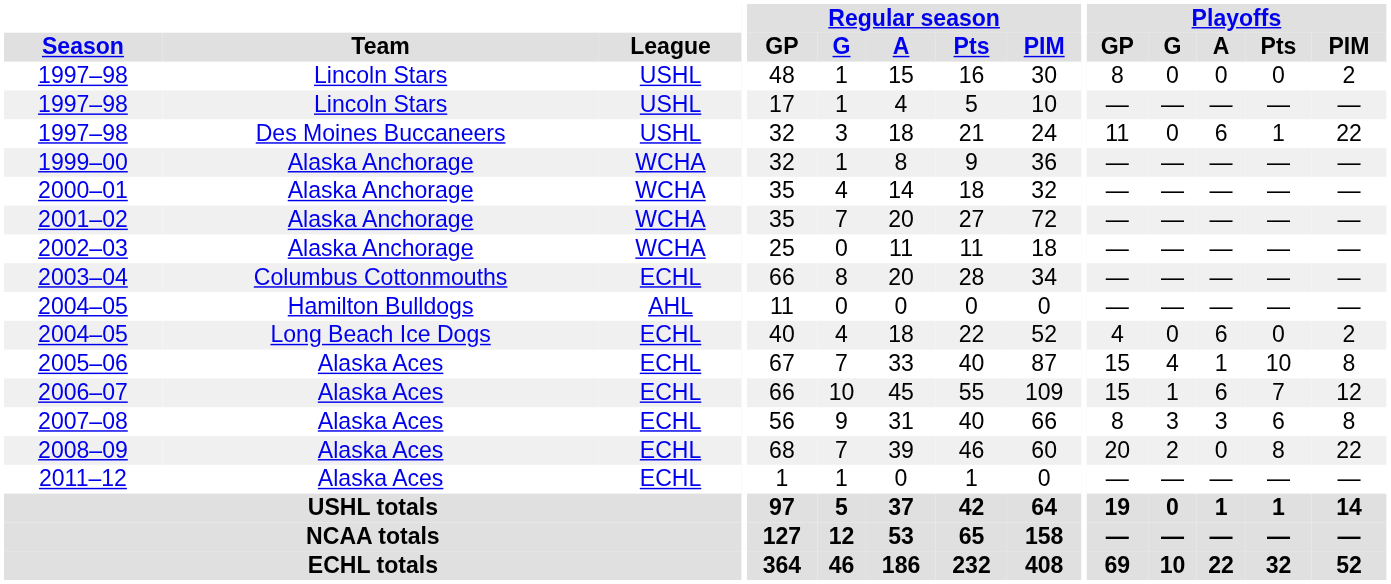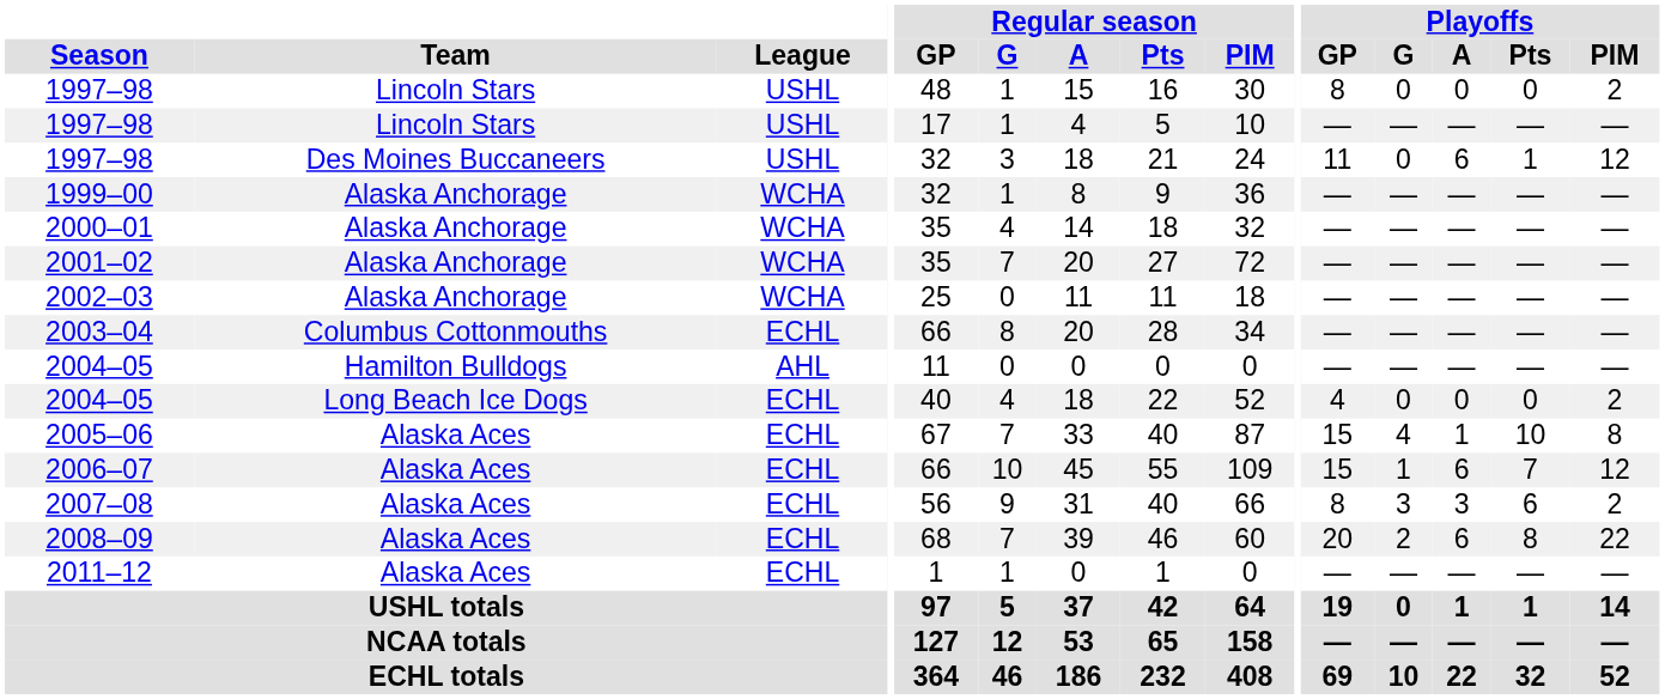 <table border="0" cellpadding="1" cellspacing="0" style="text-align:center; width:60em">
 <tr bgcolor="#e0e0e0">
 <th colspan="3" bgcolor="#ffffff"></th>
 <th rowspan="100" bgcolor="#ffffff"></th>
 <th colspan="5"><a href='#'>Regular season</a></th>
 <th rowspan="100" bgcolor="#ffffff"></th>
 <th colspan="5"><a href='#'>Playoffs</a></th>
 </tr>
 <tr bgcolor="#e0e0e0">
 <th><a href='#'>Season</a></th>
 <th>Team</th>
 <th>League</th>
 <th>GP</th>
 <th><a href='#'>G</a></th>
 <th><a href='#'>A</a></th>
 <th><a href='#'>Pts</a></th>
 <th><a href='#'>PIM</a></th>
 <th>GP</th>
 <th>G</th>
 <th>A</th>
 <th>Pts</th>
 <th>PIM</th>
 </tr>
 <tr>
 <td><a href='#'>1997–98</a></td>
 <td><a href='#'>Lincoln Stars</a></td>
 <td><a href='#'>USHL</a></td>
 <td>48</td>
 <td>1</td>
 <td>15</td>
 <td>16</td>
 <td>30</td>
 <td>8</td>
 <td>0</td>
 <td>0</td>
 <td>0</td>
 <td>2</td>
 </tr>
 <tr bgcolor="#f0f0f0">
 <td><a href='#'>1997–98</a></td>
 <td><a href='#'>Lincoln Stars</a></td>
 <td><a href='#'>USHL</a></td>
 <td>17</td>
 <td>1</td>
 <td>4</td>
 <td>5</td>
 <td>10</td>
 <td>—</td>
 <td>—</td>
 <td>—</td>
 <td>—</td>
 <td>—</td>
 </tr>
 <tr>
 <td><a href='#'>1997–98</a></td>
 <td><a href='#'>Des Moines Buccaneers</a></td>
 <td><a href='#'>USHL</a></td>
 <td>32</td>
 <td>3</td>
 <td>18</td>
 <td>21</td>
 <td>24</td>
 <td>11</td>
 <td>0</td>
 <td>6</td>
 <td>1</td>
-<td>22</td>
+<td>12</td>
 </tr>
 <tr bgcolor="#f0f0f0">
 <td><a href='#'>1999–00</a></td>
 <td><a href='#'>Alaska Anchorage</a></td>
 <td><a href='#'>WCHA</a></td>
 <td>32</td>
 <td>1</td>
 <td>8</td>
 <td>9</td>
 <td>36</td>
 <td>—</td>
 <td>—</td>
 <td>—</td>
 <td>—</td>
 <td>—</td>
 </tr>
 <tr>
 <td><a href='#'>2000–01</a></td>
 <td><a href='#'>Alaska Anchorage</a></td>
 <td><a href='#'>WCHA</a></td>
 <td>35</td>
 <td>4</td>
 <td>14</td>
 <td>18</td>
 <td>32</td>
 <td>—</td>
 <td>—</td>
 <td>—</td>
 <td>—</td>
 <td>—</td>
 </tr>
 <tr bgcolor="#f0f0f0">
 <td><a href='#'>2001–02</a></td>
 <td><a href='#'>Alaska Anchorage</a></td>
 <td><a href='#'>WCHA</a></td>
 <td>35</td>
 <td>7</td>
 <td>20</td>
 <td>27</td>
 <td>72</td>
 <td>—</td>
 <td>—</td>
 <td>—</td>
 <td>—</td>
 <td>—</td>
 </tr>
 <tr>
 <td><a href='#'>2002–03</a></td>
 <td><a href='#'>Alaska Anchorage</a></td>
 <td><a href='#'>WCHA</a></td>
 <td>25</td>
 <td>0</td>
 <td>11</td>
 <td>11</td>
 <td>18</td>
 <td>—</td>
 <td>—</td>
 <td>—</td>
 <td>—</td>
 <td>—</td>
 </tr>
 <tr bgcolor="#f0f0f0">
 <td><a href='#'>2003–04</a></td>
 <td><a href='#'>Columbus Cottonmouths</a></td>
 <td><a href='#'>ECHL</a></td>
 <td>66</td>
 <td>8</td>
 <td>20</td>
 <td>28</td>
 <td>34</td>
 <td>—</td>
 <td>—</td>
 <td>—</td>
 <td>—</td>
 <td>—</td>
 </tr>
 <tr>
 <td><a href='#'>2004–05</a></td>
 <td><a href='#'>Hamilton Bulldogs</a></td>
 <td><a href='#'>AHL</a></td>
 <td>11</td>
 <td>0</td>
 <td>0</td>
 <td>0</td>
 <td>0</td>
 <td>—</td>
 <td>—</td>
 <td>—</td>
 <td>—</td>
 <td>—</td>
 </tr>
 <tr bgcolor="#f0f0f0">
 <td><a href='#'>2004–05</a></td>
 <td><a href='#'>Long Beach Ice Dogs</a></td>
 <td><a href='#'>ECHL</a></td>
 <td>40</td>
 <td>4</td>
 <td>18</td>
 <td>22</td>
 <td>52</td>
 <td>4</td>
 <td>0</td>
-<td>6</td>
+<td>0</td>
 <td>0</td>
 <td>2</td>
 </tr>
 <tr>
 <td><a href='#'>2005–06</a></td>
 <td><a href='#'>Alaska Aces</a></td>
 <td><a href='#'>ECHL</a></td>
 <td>67</td>
 <td>7</td>
 <td>33</td>
 <td>40</td>
 <td>87</td>
 <td>15</td>
 <td>4</td>
 <td>1</td>
 <td>10</td>
 <td>8</td>
 </tr>
 <tr bgcolor="#f0f0f0">
 <td><a href='#'>2006–07</a></td>
 <td><a href='#'>Alaska Aces</a></td>
 <td><a href='#'>ECHL</a></td>
 <td>66</td>
 <td>10</td>
 <td>45</td>
 <td>55</td>
 <td>109</td>
 <td>15</td>
 <td>1</td>
 <td>6</td>
 <td>7</td>
 <td>12</td>
 </tr>
 <tr>
 <td><a href='#'>2007–08</a></td>
 <td><a href='#'>Alaska Aces</a></td>
 <td><a href='#'>ECHL</a></td>
 <td>56</td>
 <td>9</td>
 <td>31</td>
 <td>40</td>
 <td>66</td>
 <td>8</td>
 <td>3</td>
 <td>3</td>
 <td>6</td>
-<td>8</td>
+<td>2</td>
 </tr>
 <tr bgcolor="#f0f0f0">
 <td><a href='#'>2008–09</a></td>
 <td><a href='#'>Alaska Aces</a></td>
 <td><a href='#'>ECHL</a></td>
 <td>68</td>
 <td>7</td>
 <td>39</td>
 <td>46</td>
 <td>60</td>
 <td>20</td>
 <td>2</td>
-<td>0</td>
+<td>6</td>
 <td>8</td>
 <td>22</td>
 </tr>
 <tr>
 <td><a href='#'>2011–12</a></td>
 <td><a href='#'>Alaska Aces</a></td>
 <td><a href='#'>ECHL</a></td>
 <td>1</td>
 <td>1</td>
 <td>0</td>
 <td>1</td>
 <td>0</td>
 <td>—</td>
 <td>—</td>
 <td>—</td>
 <td>—</td>
 <td>—</td>
 </tr>
 <tr bgcolor="#e0e0e0">
 <th colspan="3">USHL totals</th>
 <th>97</th>
 <th>5</th>
 <th>37</th>
 <th>42</th>
 <th>64</th>
 <th>19</th>
 <th>0</th>
 <th>1</th>
 <th>1</th>
 <th>14</th>
 </tr>
 <tr bgcolor="#e0e0e0">
 <th colspan="3">NCAA totals</th>
 <th>127</th>
 <th>12</th>
 <th>53</th>
 <th>65</th>
 <th>158</th>
 <th>—</th>
 <th>—</th>
 <th>—</th>
 <th>—</th>
 <th>—</th>
 </tr>
 <tr bgcolor="#e0e0e0">
 <th colspan="3">ECHL totals</th>
 <th>364</th>
 <th>46</th>
 <th>186</th>
 <th>232</th>
 <th>408</th>
 <th>69</th>
 <th>10</th>
 <th>22</th>
 <th>32</th>
 <th>52</th>
 </tr>
 </table>
